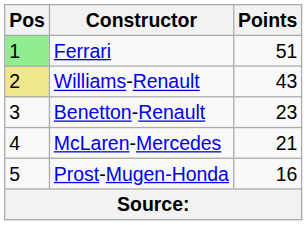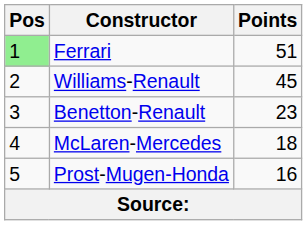 <table class="wikitable"   style="font-size:   95%;">
 <tr>
 <th>Pos</th>
 <th>Constructor</th>
 <th>Points</th>
 </tr>
 <tr>
 <td style="background: lightgreen;">1</td>
 <td> <a href='#'>Ferrari</a></td>
 <td align="right">51</td>
 </tr>
 <tr>
-<td style="background: khaki;">2</td>
+<td>2</td>
 <td> <a href='#'>Williams</a>-<a href='#'>Renault</a></td>
-<td align="right">43</td>
+<td align="right">45</td>
 </tr>
 <tr>
 <td>3</td>
 <td> <a href='#'>Benetton</a>-<a href='#'>Renault</a></td>
 <td align="right">23</td>
 </tr>
 <tr>
 <td>4</td>
 <td> <a href='#'>McLaren</a>-<a href='#'>Mercedes</a></td>
-<td align="right">21</td>
+<td align="right">18</td>
 </tr>
 <tr>
 <td>5</td>
 <td> <a href='#'>Prost</a>-<a href='#'>Mugen-Honda</a></td>
 <td align="right">16</td>
 </tr>
 <tr>
 <th colspan=4>Source:</th>
 </tr>
 </table>
